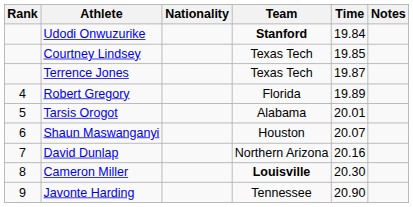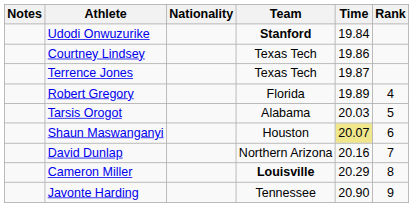 <table class="wikitable sortable" style="text-align:center">
 <tr>
-<th>Rank</th>
+<th>Notes</th>
 <th>Athlete</th>
 <th>Nationality</th>
 <th>Team</th>
 <th>Time</th>
-<th>Notes</th>
+<th>Rank</th>
 </tr>
 <tr>
 <td></td>
 <td align=left><a href='#'>Udodi Onwuzurike</a></td>
 <td align=left></td>
 <td><strong>Stanford</strong></td>
 <td>19.84</td>
 <td></td>
 </tr>
 <tr>
 <td></td>
 <td align=left><a href='#'>Courtney Lindsey</a></td>
 <td align=left></td>
 <td>Texas Tech</td>
-<td>19.85</td>
+<td>19.86</td>
 <td></td>
 </tr>
 <tr>
 <td></td>
 <td align=left><a href='#'>Terrence Jones</a></td>
 <td align=left></td>
 <td>Texas Tech</td>
 <td>19.87</td>
 <td></td>
 </tr>
 <tr>
-<td>4</td>
+<td></td>
 <td align=left><a href='#'>Robert Gregory</a></td>
 <td align=left></td>
 <td>Florida</td>
 <td>19.89</td>
-<td></td>
+<td>4</td>
 </tr>
 <tr>
-<td>5</td>
+<td></td>
 <td align=left><a href='#'>Tarsis Orogot</a></td>
 <td align=left></td>
 <td>Alabama</td>
-<td>20.01</td>
-<td></td>
+<td>20.03</td>
+<td>5</td>
 </tr>
 <tr>
-<td>6</td>
+<td></td>
 <td align=left><a href='#'>Shaun Maswanganyi</a></td>
 <td align=left></td>
 <td>Houston</td>
-<td>20.07</td>
-<td></td>
+<td style="background: khaki;">20.07</td>
+<td>6</td>
 </tr>
 <tr>
-<td>7</td>
+<td></td>
 <td align=left><a href='#'>David Dunlap</a></td>
 <td align=left></td>
 <td>Northern Arizona</td>
 <td>20.16</td>
-<td></td>
+<td>7</td>
 </tr>
 <tr>
-<td>8</td>
+<td></td>
 <td align=left><a href='#'>Cameron Miller</a></td>
 <td align=left></td>
 <td><strong>Louisville</strong></td>
-<td>20.30</td>
-<td></td>
+<td>20.29</td>
+<td>8</td>
 </tr>
 <tr>
-<td>9</td>
+<td></td>
 <td align=left><a href='#'>Javonte Harding</a></td>
 <td align=left></td>
 <td>Tennessee</td>
 <td>20.90</td>
-<td></td>
+<td>9</td>
 </tr>
 </table>
